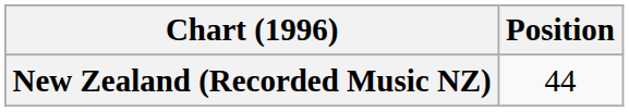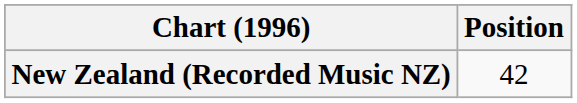 <table class="wikitable sortable plainrowheaders" style="text-align:center">
 <tr>
 <th scope="col">Chart (1996)</th>
 <th scope="col">Position</th>
 </tr>
 <tr>
 <th scope="row">New Zealand (Recorded Music NZ)</th>
-<td align="center">44</td>
+<td align="center">42</td>
 </tr>
 </table>
